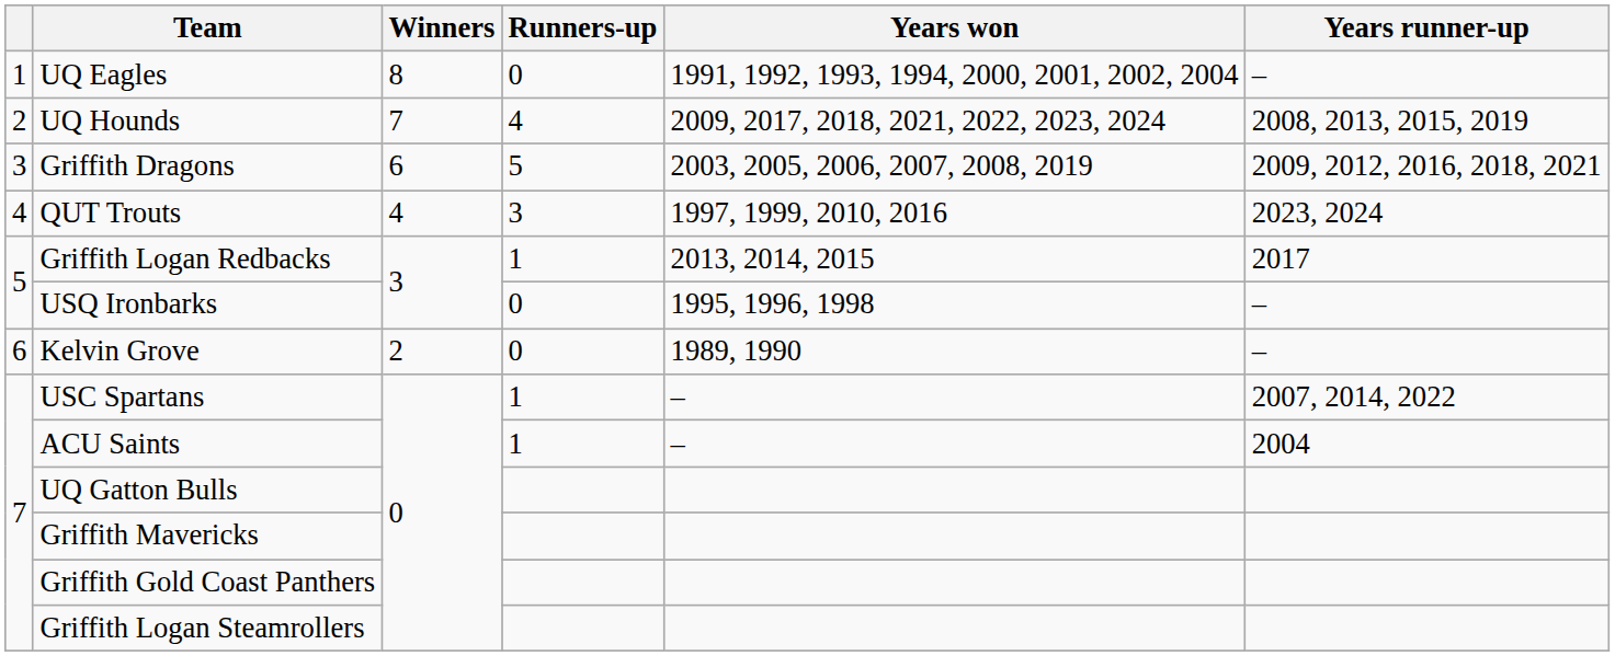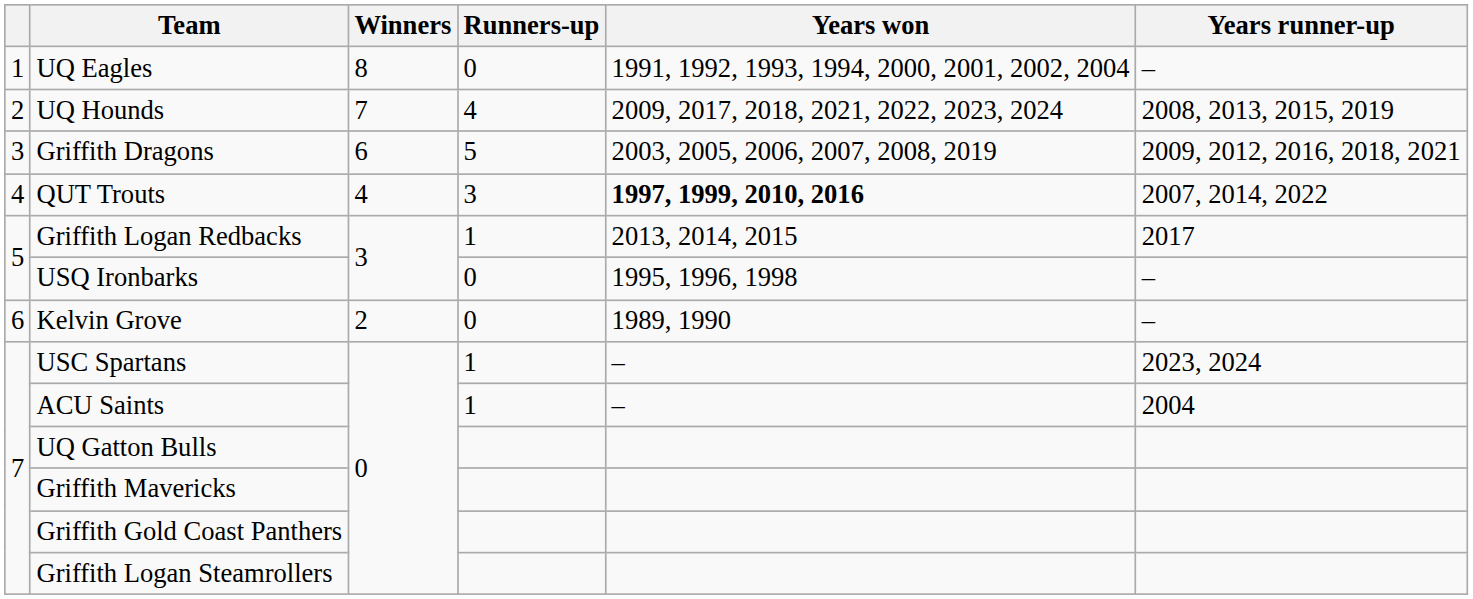 <table class="wikitable sortable">
 <tr>
 <th></th>
 <th>Team</th>
 <th>Winners</th>
 <th>Runners-up</th>
 <th>Years won</th>
 <th>Years runner-up</th>
 </tr>
 <tr>
 <td>1</td>
 <td>UQ Eagles</td>
 <td>8</td>
 <td>0</td>
 <td>1991, 1992, 1993, 1994, 2000, 2001, 2002, 2004</td>
 <td>–</td>
 </tr>
 <tr>
 <td>2</td>
 <td>UQ Hounds</td>
 <td>7</td>
 <td>4</td>
 <td>2009, 2017, 2018, 2021, 2022, 2023, 2024</td>
 <td>2008, 2013, 2015, 2019</td>
 </tr>
 <tr>
 <td>3</td>
 <td>Griffith Dragons</td>
 <td>6</td>
 <td>5</td>
 <td>2003, 2005, 2006, 2007, 2008, 2019</td>
 <td>2009, 2012, 2016, 2018, 2021</td>
 </tr>
 <tr>
 <td>4</td>
 <td>QUT Trouts</td>
 <td>4</td>
 <td>3</td>
-<td>1997, 1999, 2010, 2016</td>
-<td>2023, 2024</td>
+<td><strong>1997, 1999, 2010, 2016</strong></td>
+<td>2007, 2014, 2022</td>
 </tr>
 <tr>
 <td rowspan="2">5</td>
 <td>Griffith Logan Redbacks</td>
 <td rowspan="2">3</td>
 <td>1</td>
 <td>2013, 2014, 2015</td>
 <td>2017</td>
 </tr>
 <tr>
 <td>USQ Ironbarks</td>
 <td>0</td>
 <td>1995, 1996, 1998</td>
 <td>–</td>
 </tr>
 <tr>
 <td>6</td>
 <td>Kelvin Grove</td>
 <td>2</td>
 <td>0</td>
 <td>1989, 1990</td>
 <td>–</td>
 </tr>
 <tr>
 <td rowspan="6">7</td>
 <td>USC Spartans</td>
 <td rowspan="6">0</td>
 <td>1</td>
 <td>–</td>
-<td>2007, 2014, 2022</td>
+<td>2023, 2024</td>
 </tr>
 <tr>
 <td>ACU Saints</td>
 <td>1</td>
 <td>–</td>
 <td>2004</td>
 </tr>
 <tr>
 <td>UQ Gatton Bulls</td>
 <td></td>
 <td></td>
 <td></td>
 </tr>
 <tr>
 <td>Griffith Mavericks</td>
 <td></td>
 <td></td>
 <td></td>
 </tr>
 <tr>
 <td>Griffith Gold Coast Panthers</td>
 <td></td>
 <td></td>
 <td></td>
 </tr>
 <tr>
 <td>Griffith Logan Steamrollers</td>
 <td></td>
 <td></td>
 <td></td>
 </tr>
 </table>
